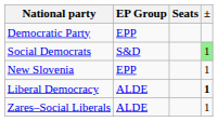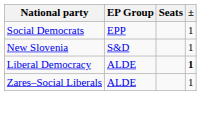 <table class="wikitable">
 <tr>
 <th>National party</th>
 <th>EP Group</th>
 <th>Seats</th>
 <th>±</th>
 </tr>
 <tr>
-<td> <a href='#'>Democratic Party</a></td>
+<td> <a href='#'>Social Democrats</a></td>
 <td> <a href='#'>EPP</a></td>
 <td></td>
-<td></td>
-</tr>
-<tr>
-<td> <a href='#'>Social Democrats</a></td>
-<td> <a href='#'>S&D</a></td>
-<td></td>
-<td style="background: lightgreen;"> 1</td>
+<td> 1</td>
 </tr>
 <tr>
 <td> <a href='#'>New Slovenia</a></td>
-<td> <a href='#'>EPP</a></td>
+<td> <a href='#'>S&D</a></td>
 <td></td>
 <td> 1</td>
 </tr>
 <tr>
 <td> <a href='#'>Liberal Democracy</a></td>
 <td> <a href='#'>ALDE</a></td>
 <td></td>
 <td><strong> 1</strong></td>
 </tr>
 <tr>
 <td> <a href='#'>Zares–Social Liberals</a></td>
 <td> <a href='#'>ALDE</a></td>
 <td></td>
 <td> 1</td>
 </tr>
 </table>
